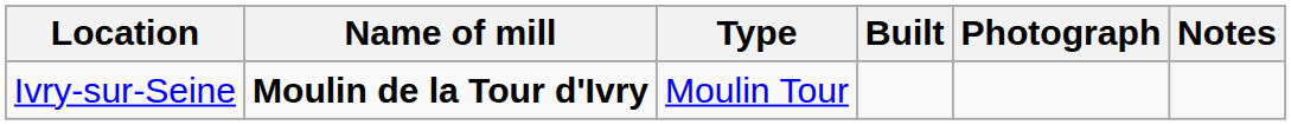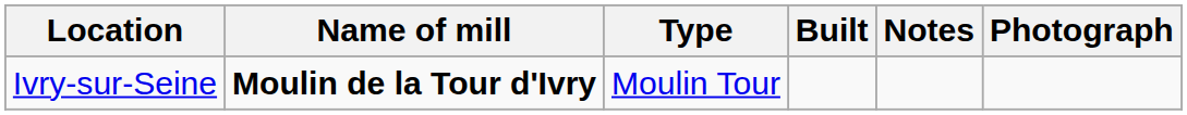 <table class="wikitable">
 <tr>
 <th>Location</th>
 <th>Name of mill</th>
 <th>Type</th>
 <th>Built</th>
+<th>Notes</th>
 <th>Photograph</th>
-<th>Notes</th>
 </tr>
 <tr>
 <td><a href='#'>Ivry-sur-Seine</a></td>
 <td><strong>Moulin de la Tour d'Ivry</strong></td>
 <td><a href='#'>Moulin Tour</a></td>
 <td></td>
+<td> </td>
 <td></td>
-<td> </td>
 </tr>
 </table>
